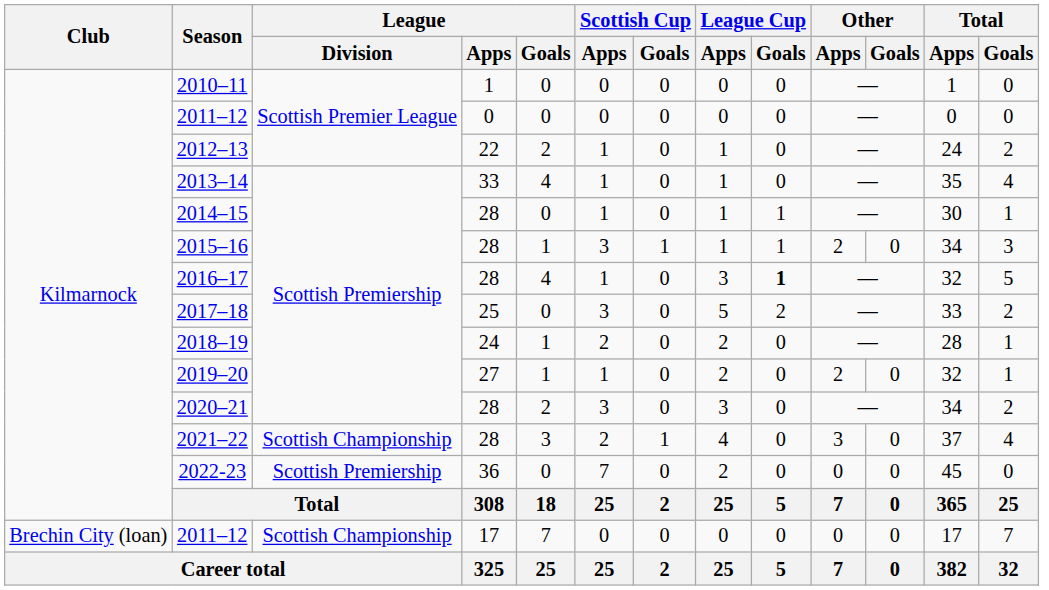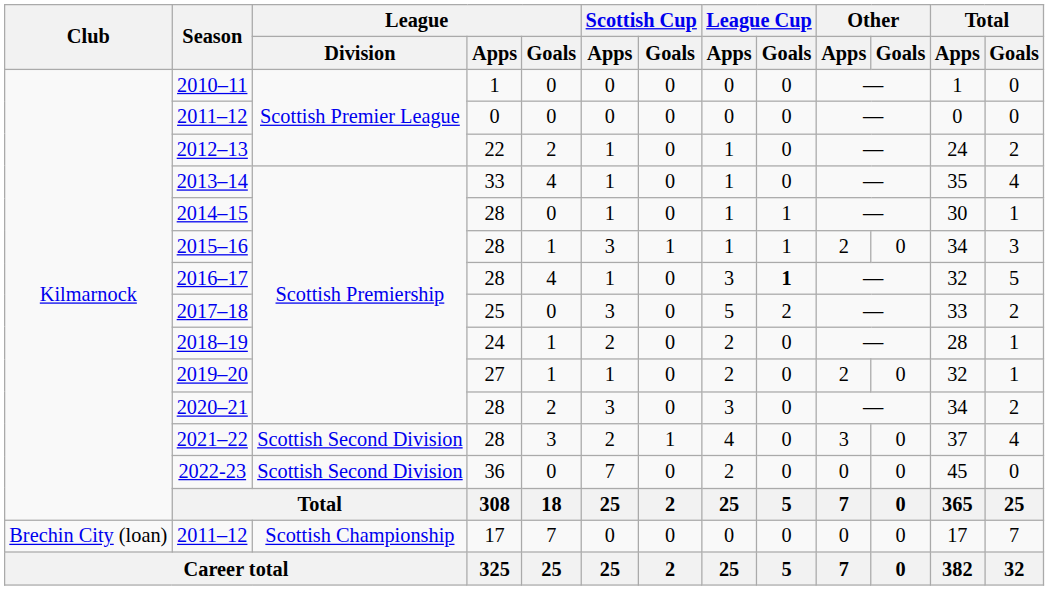 <table class="wikitable" style="text-align: center">
 <tr>
 <th rowspan="2">Club</th>
 <th rowspan="2">Season</th>
 <th colspan="3">League</th>
 <th colspan="2"><a href='#'>Scottish Cup</a></th>
 <th colspan="2"><a href='#'>League Cup</a></th>
 <th colspan="2">Other</th>
 <th colspan="2">Total</th>
 </tr>
 <tr>
 <th>Division</th>
 <th>Apps</th>
 <th>Goals</th>
 <th>Apps</th>
 <th>Goals</th>
 <th>Apps</th>
 <th>Goals</th>
 <th>Apps</th>
 <th>Goals</th>
 <th>Apps</th>
 <th>Goals</th>
 </tr>
 <tr>
 <td rowspan="14"><a href='#'>Kilmarnock</a></td>
 <td><a href='#'>2010–11</a></td>
 <td rowspan="3"><a href='#'>Scottish Premier League</a></td>
 <td>1</td>
 <td>0</td>
 <td>0</td>
 <td>0</td>
 <td>0</td>
 <td>0</td>
 <td colspan="2">—</td>
 <td>1</td>
 <td>0</td>
 </tr>
 <tr>
 <td><a href='#'>2011–12</a></td>
 <td>0</td>
 <td>0</td>
 <td>0</td>
 <td>0</td>
 <td>0</td>
 <td>0</td>
 <td colspan="2">—</td>
 <td>0</td>
 <td>0</td>
 </tr>
 <tr>
 <td><a href='#'>2012–13</a></td>
 <td>22</td>
 <td>2</td>
 <td>1</td>
 <td>0</td>
 <td>1</td>
 <td>0</td>
 <td colspan="2">—</td>
 <td>24</td>
 <td>2</td>
 </tr>
 <tr>
 <td><a href='#'>2013–14</a></td>
 <td rowspan="8"><a href='#'>Scottish Premiership</a></td>
 <td>33</td>
 <td>4</td>
 <td>1</td>
 <td>0</td>
 <td>1</td>
 <td>0</td>
 <td colspan="2">—</td>
 <td>35</td>
 <td>4</td>
 </tr>
 <tr>
 <td><a href='#'>2014–15</a></td>
 <td>28</td>
 <td>0</td>
 <td>1</td>
 <td>0</td>
 <td>1</td>
 <td>1</td>
 <td colspan="2">—</td>
 <td>30</td>
 <td>1</td>
 </tr>
 <tr>
 <td><a href='#'>2015–16</a></td>
 <td>28</td>
 <td>1</td>
 <td>3</td>
 <td>1</td>
 <td>1</td>
 <td>1</td>
 <td>2</td>
 <td>0</td>
 <td>34</td>
 <td>3</td>
 </tr>
 <tr>
 <td><a href='#'>2016–17</a></td>
 <td>28</td>
 <td>4</td>
 <td>1</td>
 <td>0</td>
 <td>3</td>
 <td><strong>1</strong></td>
 <td colspan="2">—</td>
 <td>32</td>
 <td>5</td>
 </tr>
 <tr>
 <td><a href='#'>2017–18</a></td>
 <td>25</td>
 <td>0</td>
 <td>3</td>
 <td>0</td>
 <td>5</td>
 <td>2</td>
 <td colspan="2">—</td>
 <td>33</td>
 <td>2</td>
 </tr>
 <tr>
 <td><a href='#'>2018–19</a></td>
 <td>24</td>
 <td>1</td>
 <td>2</td>
 <td>0</td>
 <td>2</td>
 <td>0</td>
 <td colspan=2>—</td>
 <td>28</td>
 <td>1</td>
 </tr>
 <tr>
 <td><a href='#'>2019–20</a></td>
 <td>27</td>
 <td>1</td>
 <td>1</td>
 <td>0</td>
 <td>2</td>
 <td>0</td>
 <td>2</td>
 <td>0</td>
 <td>32</td>
 <td>1</td>
 </tr>
 <tr>
 <td><a href='#'>2020–21</a></td>
 <td>28</td>
 <td>2</td>
 <td>3</td>
 <td>0</td>
 <td>3</td>
 <td>0</td>
 <td colspan=2>—</td>
 <td>34</td>
 <td>2</td>
 </tr>
 <tr>
 <td><a href='#'>2021–22</a></td>
-<td rowspan="1"><a href='#'>Scottish Championship</a></td>
+<td><a href='#'>Scottish Second Division</a></td>
 <td>28</td>
 <td>3</td>
 <td>2</td>
 <td>1</td>
 <td>4</td>
 <td>0</td>
 <td>3</td>
 <td>0</td>
 <td>37</td>
 <td>4</td>
 </tr>
 <tr>
 <td><a href='#'>2022-23</a></td>
-<td><a href='#'>Scottish Premiership</a></td>
+<td><a href='#'>Scottish Second Division</a></td>
 <td>36</td>
 <td>0</td>
 <td>7</td>
 <td>0</td>
 <td>2</td>
 <td>0</td>
 <td>0</td>
 <td>0</td>
 <td>45</td>
 <td>0</td>
 </tr>
 <tr>
 <th colspan="2">Total</th>
 <th>308</th>
 <th>18</th>
 <th>25</th>
 <th>2</th>
 <th>25</th>
 <th>5</th>
 <th>7</th>
 <th>0</th>
 <th>365</th>
 <th>25</th>
 </tr>
 <tr>
 <td><a href='#'>Brechin City</a> (loan)</td>
 <td><a href='#'>2011–12</a></td>
 <td rowspan="1"><a href='#'>Scottish Championship</a></td>
 <td>17</td>
 <td>7</td>
 <td>0</td>
 <td>0</td>
 <td>0</td>
 <td>0</td>
 <td>0</td>
 <td>0</td>
 <td>17</td>
 <td>7</td>
 </tr>
 <tr>
 <th colspan="3">Career total</th>
 <th>325</th>
 <th>25</th>
 <th>25</th>
 <th>2</th>
 <th>25</th>
 <th>5</th>
 <th>7</th>
 <th>0</th>
 <th>382</th>
 <th>32</th>
 </tr>
 </table>
